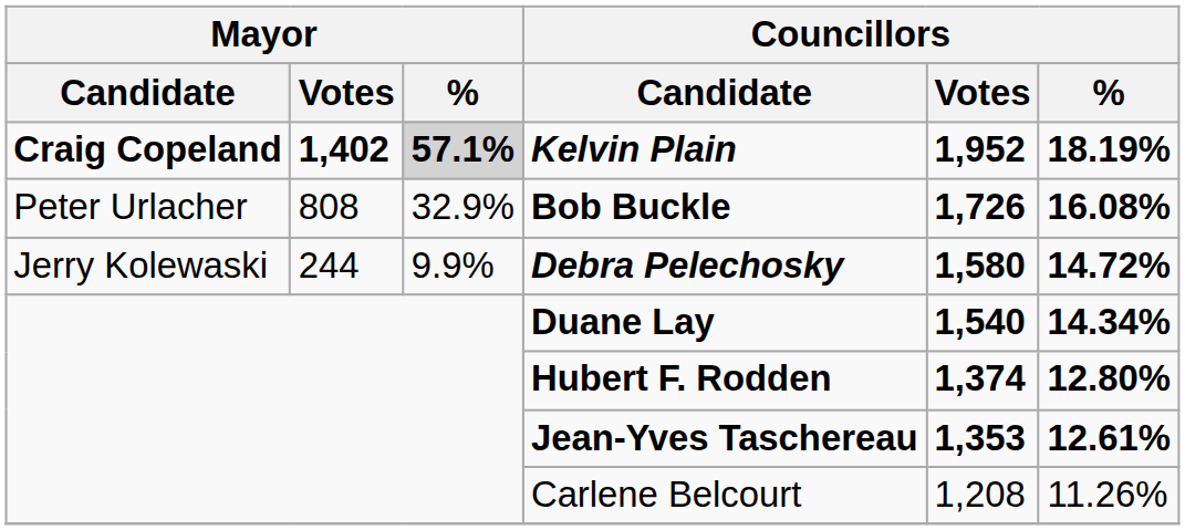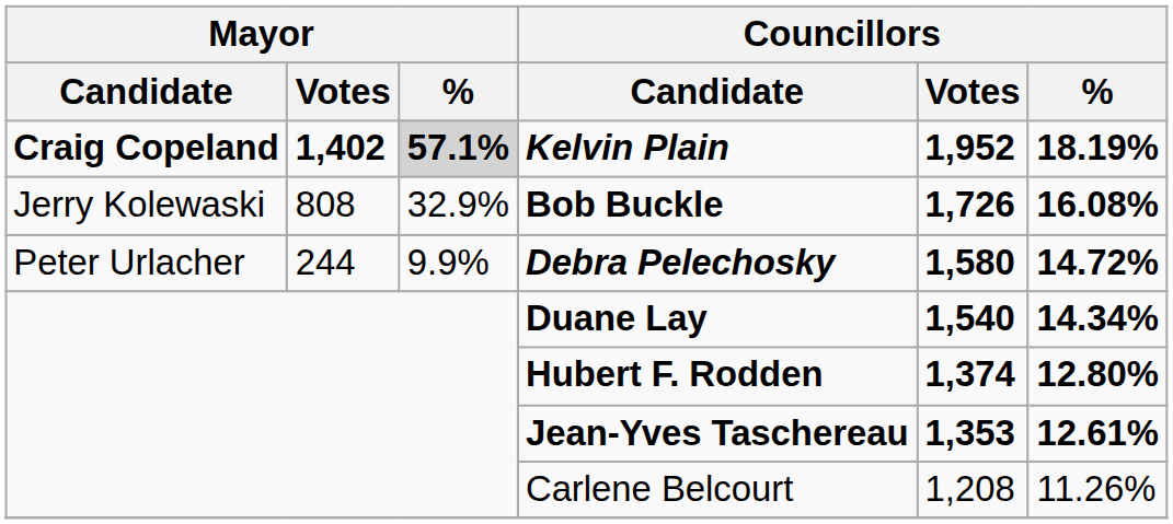 <table class="wikitable collapsible collapsed" align="right">
 <tr>
 <th colspan=3>Mayor</th>
 <th colspan=3>Councillors</th>
 </tr>
 <tr>
 <th>Candidate</th>
 <th>Votes</th>
 <th>%</th>
 <th>Candidate</th>
 <th>Votes</th>
 <th>%</th>
 </tr>
 <tr>
 <td><strong>Craig Copeland</strong></td>
 <td><strong>1,402</strong></td>
 <td style="background: lightgrey;"><strong>57.1%</strong></td>
 <td><strong><em>Kelvin Plain</em></strong></td>
 <td><strong>1,952</strong></td>
 <td><strong>18.19%</strong></td>
 </tr>
 <tr>
-<td>Peter Urlacher</td>
+<td>Jerry Kolewaski</td>
 <td>808</td>
 <td>32.9%</td>
 <td><strong>Bob Buckle</strong></td>
 <td><strong>1,726</strong></td>
 <td><strong>16.08%</strong></td>
 </tr>
 <tr>
-<td>Jerry Kolewaski</td>
+<td>Peter Urlacher</td>
 <td>244</td>
 <td>9.9%</td>
 <td><strong><em>Debra Pelechosky</em></strong></td>
 <td><strong>1,580</strong></td>
 <td><strong>14.72%</strong></td>
 </tr>
 <tr>
 <td rowspan=4 colspan=3></td>
 <td><strong>Duane Lay</strong></td>
 <td><strong>1,540</strong></td>
 <td><strong>14.34%</strong></td>
 </tr>
 <tr>
 <td><strong>Hubert F. Rodden</strong></td>
 <td><strong>1,374</strong></td>
 <td><strong>12.80%</strong></td>
 </tr>
 <tr>
 <td><strong>Jean-Yves Taschereau</strong></td>
 <td><strong>1,353</strong></td>
 <td><strong>12.61%</strong></td>
 </tr>
 <tr>
 <td>Carlene Belcourt</td>
 <td>1,208</td>
 <td>11.26%</td>
 </tr>
 <tr>
 </tr>
 </table>
